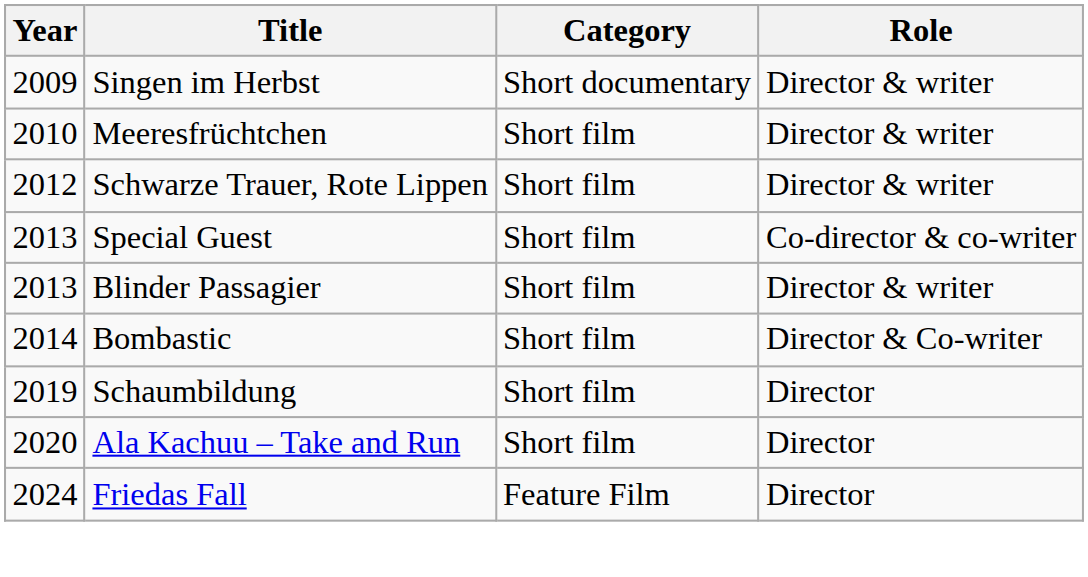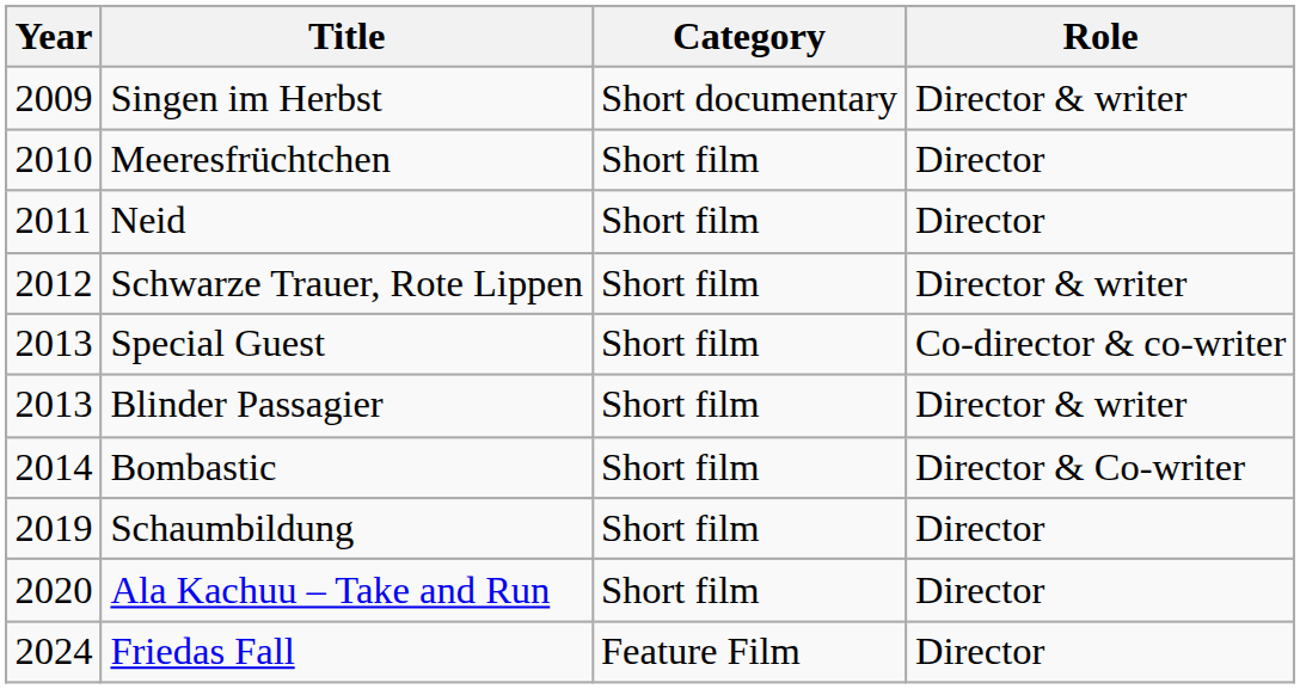 <table class="wikitable">
 <tr>
 <th>Year</th>
 <th>Title</th>
 <th>Category</th>
 <th>Role</th>
 </tr>
 <tr>
 <td>2009</td>
 <td>Singen im Herbst</td>
 <td>Short documentary</td>
 <td>Director & writer</td>
 </tr>
 <tr>
 <td>2010</td>
 <td>Meeresfrüchtchen</td>
 <td>Short film</td>
-<td>Director & writer</td>
+<td>Director</td>
+</tr>
+<tr>
+<td>2011</td>
+<td>Neid</td>
+<td>Short film</td>
+<td>Director</td>
 </tr>
 <tr>
 <td>2012</td>
 <td>Schwarze Trauer, Rote Lippen</td>
 <td>Short film</td>
 <td>Director & writer</td>
 </tr>
 <tr>
 <td>2013</td>
 <td>Special Guest</td>
 <td>Short film</td>
 <td>Co-director & co-writer</td>
 </tr>
 <tr>
 <td>2013</td>
 <td>Blinder Passagier</td>
 <td>Short film</td>
 <td>Director & writer</td>
 </tr>
 <tr>
 <td>2014</td>
 <td>Bombastic</td>
 <td>Short film</td>
 <td>Director & Co-writer</td>
 </tr>
 <tr>
 <td>2019</td>
 <td>Schaumbildung</td>
 <td>Short film</td>
 <td>Director</td>
 </tr>
 <tr>
 <td>2020</td>
 <td><a href='#'>Ala Kachuu – Take and Run</a></td>
 <td>Short film</td>
 <td>Director</td>
 </tr>
 <tr>
 <td>2024</td>
 <td><a href='#'>Friedas Fall</a></td>
 <td>Feature Film</td>
 <td>Director</td>
 </tr>
 </table>
